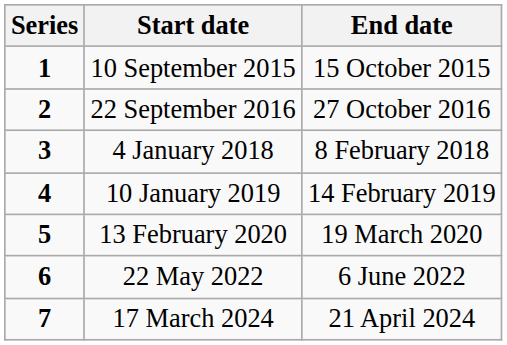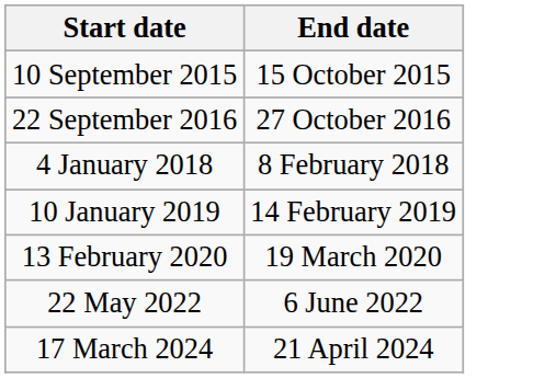 <table class="wikitable" style="text-align:center;">
 <tr>
-<th>Series</th>
 <th>Start date</th>
 <th>End date</th>
 </tr>
 <tr>
-<td><strong>1</strong></td>
 <td>10 September 2015</td>
 <td>15 October 2015</td>
 </tr>
 <tr>
-<td><strong>2</strong></td>
 <td>22 September 2016</td>
 <td>27 October 2016</td>
 </tr>
 <tr>
-<td><strong>3</strong></td>
 <td>4 January 2018</td>
 <td>8 February 2018</td>
 </tr>
 <tr>
-<td><strong>4</strong></td>
 <td>10 January 2019</td>
 <td>14 February 2019</td>
 </tr>
 <tr>
-<td><strong>5</strong></td>
 <td>13 February 2020</td>
 <td>19 March 2020</td>
 </tr>
 <tr>
-<td><strong>6</strong></td>
 <td>22 May 2022</td>
 <td>6 June 2022</td>
 </tr>
 <tr>
-<td><strong>7</strong></td>
 <td>17 March 2024</td>
 <td>21 April 2024</td>
 </tr>
 </table>
